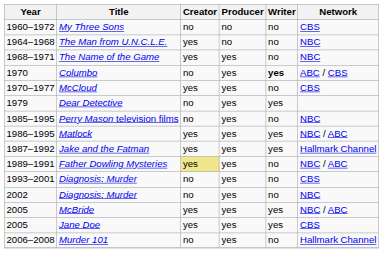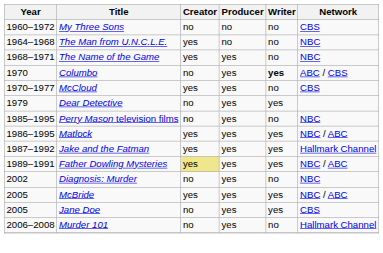 <table class="wikitable sortable">
 <tr>
 <th>Year</th>
 <th>Title</th>
 <th>Creator</th>
 <th>Producer</th>
 <th>Writer</th>
 <th>Network</th>
 </tr>
 <tr>
 <td>1960–1972</td>
 <td><em><a href='#'>My Three Sons</a></em></td>
 <td>no</td>
 <td>no</td>
 <td>no</td>
 <td><a href='#'>CBS</a></td>
 </tr>
 <tr>
 <td>1964–1968</td>
 <td><em><a href='#'>The Man from U.N.C.L.E.</a></em></td>
 <td>yes</td>
 <td>no</td>
 <td>no</td>
 <td><a href='#'>NBC</a></td>
 </tr>
 <tr>
 <td>1968–1971</td>
 <td><em><a href='#'>The Name of the Game</a></em></td>
 <td>yes</td>
 <td>yes</td>
 <td>no</td>
 <td><a href='#'>NBC</a></td>
 </tr>
 <tr>
 <td>1970</td>
 <td><em><a href='#'>Columbo</a></em></td>
 <td>no</td>
 <td>yes</td>
 <td><strong>yes</strong></td>
 <td><a href='#'>ABC</a> / <a href='#'>CBS</a></td>
 </tr>
 <tr>
 <td>1970–1977</td>
 <td><em><a href='#'>McCloud</a></em></td>
 <td>yes</td>
 <td>yes</td>
 <td>no</td>
 <td><a href='#'>CBS</a></td>
 </tr>
 <tr>
 <td>1979</td>
 <td><em><a href='#'>Dear Detective</a></em></td>
 <td>no</td>
 <td>yes</td>
 <td>yes</td>
 <td></td>
 </tr>
 <tr>
 <td>1985–1995</td>
 <td><a href='#'><em>Perry Mason</em> television films</a></td>
 <td>no</td>
 <td>yes</td>
 <td>no</td>
 <td><a href='#'>NBC</a></td>
 </tr>
 <tr>
 <td>1986–1995</td>
 <td><em><a href='#'>Matlock</a></em></td>
 <td>yes</td>
 <td>yes</td>
 <td>yes</td>
 <td><a href='#'>NBC</a> / <a href='#'>ABC</a></td>
 </tr>
 <tr>
 <td>1987–1992</td>
 <td><em><a href='#'>Jake and the Fatman</a></em></td>
 <td>yes</td>
 <td>yes</td>
 <td>yes</td>
 <td><a href='#'>Hallmark Channel</a></td>
 </tr>
 <tr>
 <td>1989–1991</td>
 <td><em><a href='#'>Father Dowling Mysteries</a></em></td>
 <td style="background: khaki;">yes</td>
 <td>yes</td>
-<td>no</td>
+<td>yes</td>
 <td><a href='#'>NBC</a> / <a href='#'>ABC</a></td>
-</tr>
-<tr>
-<td>1993–2001</td>
-<td><em><a href='#'>Diagnosis: Murder</a></em></td>
-<td>no</td>
-<td>yes</td>
-<td>no</td>
-<td><a href='#'>CBS</a></td>
 </tr>
 <tr>
 <td>2002</td>
 <td><em><a href='#'>Diagnosis: Murder</a></em></td>
 <td>no</td>
 <td>yes</td>
 <td>no</td>
 <td><a href='#'>NBC</a></td>
 </tr>
 <tr>
 <td>2005</td>
 <td><em><a href='#'>McBride</a></em></td>
 <td>yes</td>
 <td>yes</td>
 <td>yes</td>
 <td><a href='#'>NBC</a> / <a href='#'>ABC</a></td>
 </tr>
 <tr>
 <td>2005</td>
 <td><em><a href='#'>Jane Doe</a></em></td>
-<td>yes</td>
+<td>no</td>
 <td>yes</td>
 <td>yes</td>
 <td><a href='#'>CBS</a></td>
 </tr>
 <tr>
 <td>2006–2008</td>
 <td><em><a href='#'>Murder 101</a></em></td>
 <td>no</td>
 <td>yes</td>
 <td>no</td>
 <td><a href='#'>Hallmark Channel</a></td>
 </tr>
 <tr>
 </tr>
 </table>
